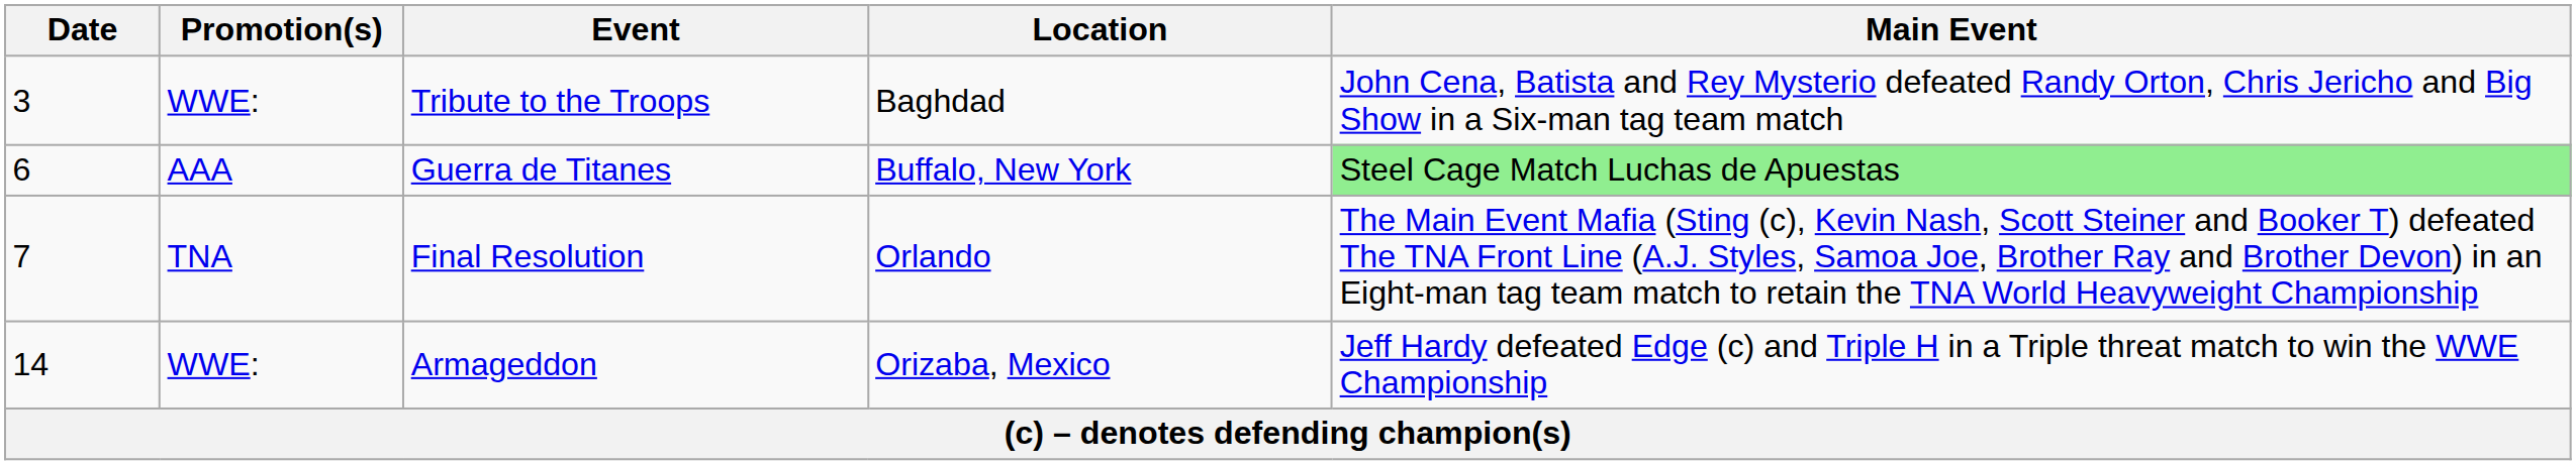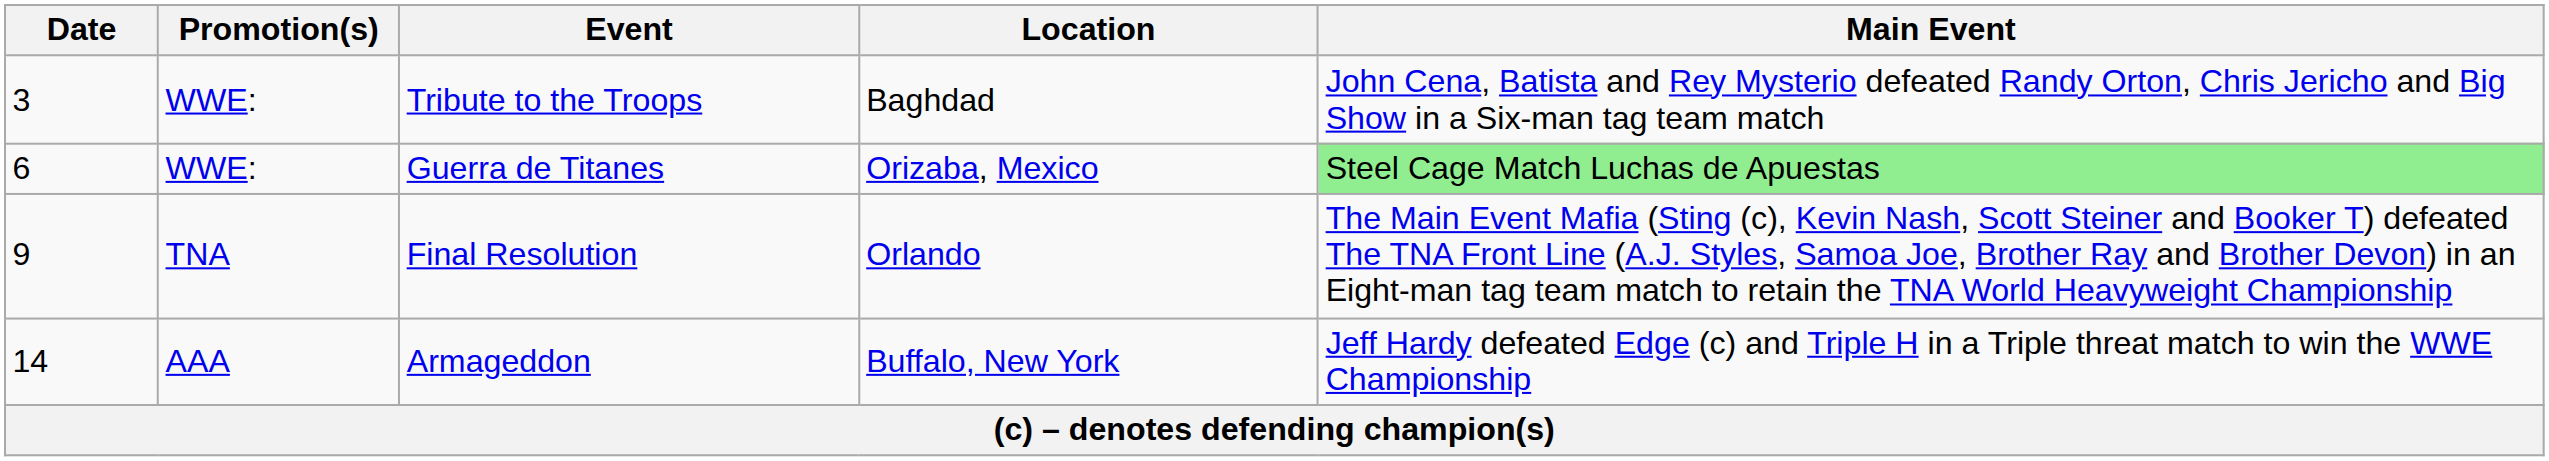 <table class="wikitable" style="width:100%;">
 <tr>
 <th width=5%>Date</th>
 <th width=5%>Promotion(s)</th>
 <th width=15%>Event</th>
 <th width=15%>Location</th>
 <th width=40%>Main Event</th>
 </tr>
 <tr>
 <td>3</td>
 <td><a href='#'>WWE</a>:<br></td>
 <td><a href='#'>Tribute to the Troops</a></td>
 <td>Baghdad</td>
 <td><a href='#'>John Cena</a>, <a href='#'>Batista</a> and <a href='#'>Rey Mysterio</a> defeated <a href='#'>Randy Orton</a>, <a href='#'>Chris Jericho</a> and <a href='#'>Big Show</a> in a Six-man tag team match</td>
 </tr>
 <tr>
 <td>6</td>
-<td><a href='#'>AAA</a></td>
+<td><a href='#'>WWE</a>:<br></td>
 <td><a href='#'>Guerra de Titanes</a></td>
-<td><a href='#'>Buffalo, New York</a></td>
+<td><a href='#'>Orizaba</a>, <a href='#'>Mexico</a></td>
 <td style="background: lightgreen;">Steel Cage Match Luchas de Apuestas</td>
 </tr>
 <tr>
-<td>7</td>
+<td>9</td>
 <td><a href='#'>TNA</a></td>
 <td><a href='#'>Final Resolution</a></td>
 <td><a href='#'>Orlando</a></td>
 <td><a href='#'>The Main Event Mafia</a> (<a href='#'>Sting</a> (c), <a href='#'>Kevin Nash</a>, <a href='#'>Scott Steiner</a> and <a href='#'>Booker T</a>) defeated <a href='#'>The TNA Front Line</a> (<a href='#'>A.J. Styles</a>, <a href='#'>Samoa Joe</a>, <a href='#'>Brother Ray</a> and <a href='#'>Brother Devon</a>) in an Eight-man tag team match to retain the <a href='#'>TNA World Heavyweight Championship</a></td>
 </tr>
 <tr>
 <td>14</td>
-<td><a href='#'>WWE</a>:<br></td>
+<td><a href='#'>AAA</a></td>
 <td><a href='#'>Armageddon</a></td>
-<td><a href='#'>Orizaba</a>, <a href='#'>Mexico</a></td>
+<td><a href='#'>Buffalo, New York</a></td>
 <td><a href='#'>Jeff Hardy</a> defeated <a href='#'>Edge</a> (c) and <a href='#'>Triple H</a> in a Triple threat match to win the <a href='#'>WWE Championship</a></td>
 </tr>
 <tr>
 <th colspan="5">(c) – denotes defending champion(s)</th>
 </tr>
 </table>
